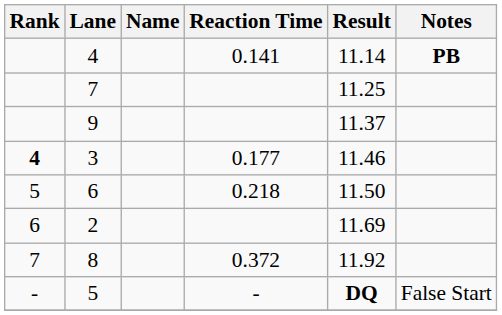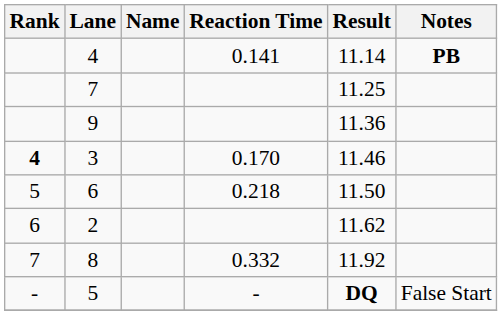 <table class="wikitable" style="text-align:center">
 <tr>
 <th>Rank</th>
 <th>Lane</th>
 <th>Name</th>
 <th>Reaction Time</th>
 <th>Result</th>
 <th>Notes</th>
 </tr>
 <tr>
 <td></td>
 <td>4</td>
 <td align="left"></td>
 <td>0.141</td>
 <td>11.14</td>
 <td><strong>PB</strong></td>
 </tr>
 <tr>
 <td></td>
 <td>7</td>
 <td align="left"></td>
 <td></td>
 <td>11.25</td>
 <td></td>
 </tr>
 <tr>
 <td></td>
 <td>9</td>
 <td align="left"></td>
 <td></td>
-<td>11.37</td>
+<td>11.36</td>
 <td></td>
 </tr>
 <tr>
 <td><strong>4</strong></td>
 <td>3</td>
 <td align="left"></td>
-<td>0.177</td>
+<td>0.170</td>
 <td>11.46</td>
 <td></td>
 </tr>
 <tr>
 <td>5</td>
 <td>6</td>
 <td align="left"></td>
 <td>0.218</td>
 <td>11.50</td>
 <td></td>
 </tr>
 <tr>
 <td>6</td>
 <td>2</td>
 <td align="left"></td>
 <td></td>
-<td>11.69</td>
+<td>11.62</td>
 <td></td>
 </tr>
 <tr>
 <td>7</td>
 <td>8</td>
 <td align="left"></td>
-<td>0.372</td>
+<td>0.332</td>
 <td>11.92</td>
 <td></td>
 </tr>
 <tr>
 <td>-</td>
 <td>5</td>
 <td align="left"></td>
 <td>-</td>
 <td><strong>DQ</strong></td>
 <td>False Start</td>
 </tr>
 <tr>
 </tr>
 </table>
